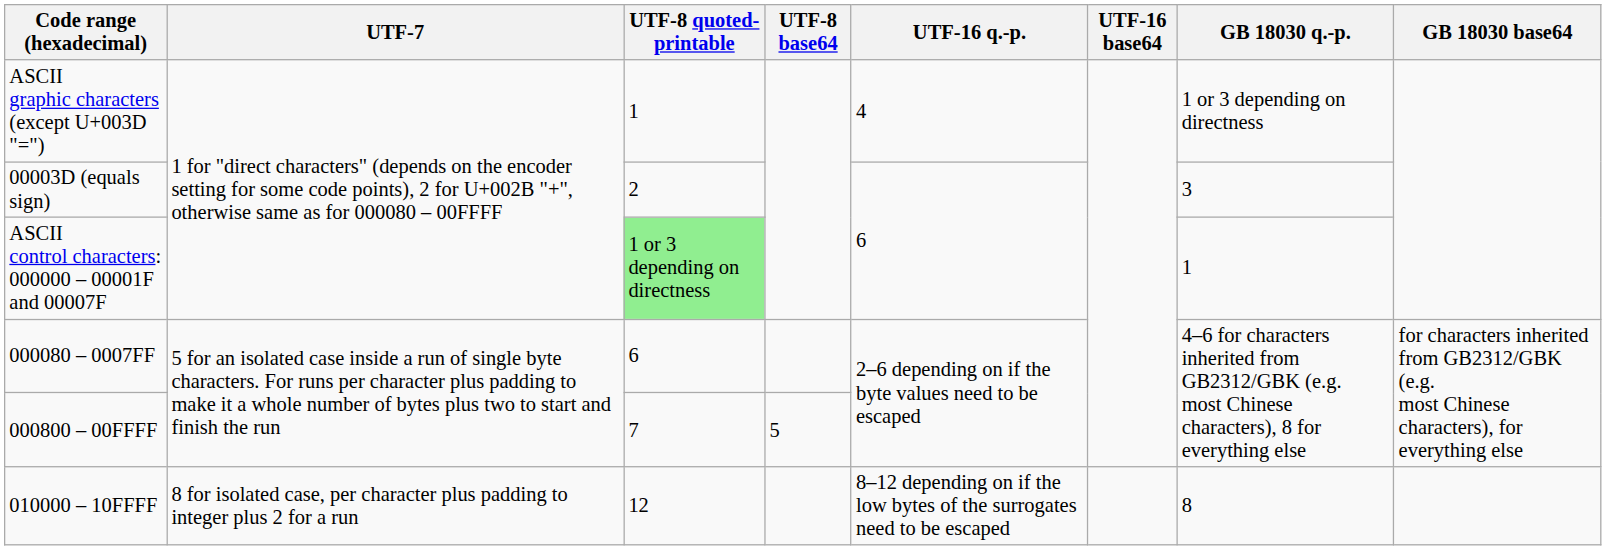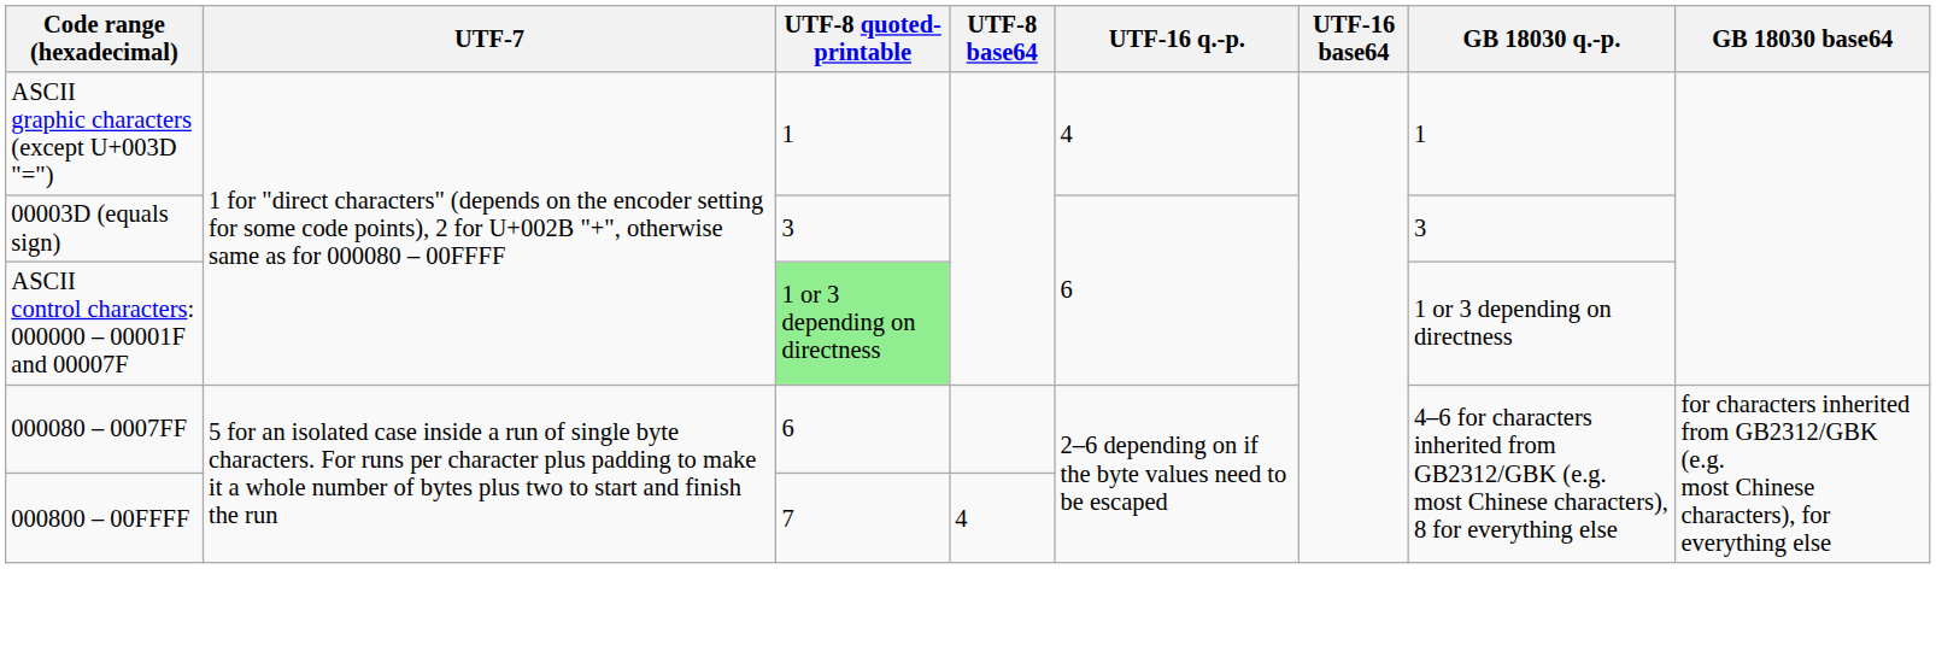 <table class="wikitable">
 <tr>
 <th>Code range (hexadecimal)</th>
 <th>UTF-7</th>
 <th>UTF-8 <a href='#'>quoted-<br>printable</a></th>
 <th>UTF-8 <a href='#'>base64</a></th>
 <th>UTF-16 q.-p.</th>
 <th>UTF-16 base64<br></th>
 <th>GB 18030 q.-p.</th>
 <th>GB 18030 base64</th>
 </tr>
 <tr>
 <td>ASCII<br><a href='#'>graphic characters</a><br>(except U+003D "=")</td>
 <td rowspan=3>1 for "direct characters" (depends on the encoder setting for some code points), 2 for U+002B "+", otherwise same as for 000080 – 00FFFF</td>
 <td>1</td>
 <td rowspan=3></td>
 <td>4</td>
 <td rowspan=5><br></td>
-<td>1 or 3 depending on directness</td>
+<td>1</td>
 <td rowspan=3></td>
 </tr>
 <tr>
 <td>00003D (equals sign)</td>
-<td>2</td>
+<td>3</td>
 <td rowspan=2>6<br></td>
 <td>3</td>
 </tr>
 <tr>
 <td>ASCII<br><a href='#'>control characters</a>:<br>000000 – 00001F<br>and 00007F</td>
 <td style="background: lightgreen;">1 or 3 depending on directness</td>
-<td>1</td>
+<td>1 or 3 depending on directness</td>
 </tr>
 <tr>
 <td>000080 – 0007FF</td>
 <td rowspan=2>5 for an isolated case inside a run of single byte characters. For runs  per character plus padding to make it a whole number of bytes plus two to start and finish the run</td>
 <td>6</td>
 <td></td>
 <td rowspan=2>2–6 depending on if the byte values need to be escaped<br></td>
 <td rowspan=2>4–6 for characters inherited from GB2312/GBK (e.g.<br>most Chinese characters), 8 for everything else</td>
 <td rowspan=2> for characters inherited from GB2312/GBK (e.g.<br>most Chinese characters),  for everything else</td>
 </tr>
 <tr>
 <td>000800 – 00FFFF</td>
 <td>7</td>
-<td>5</td>
-</tr>
-<tr>
-<td>010000 – 10FFFF</td>
-<td>8 for isolated case,  per character plus padding to integer plus 2 for a run</td>
-<td>12</td>
-<td></td>
-<td>8–12 depending on if the low bytes of the surrogates need to be escaped</td>
-<td></td>
-<td>8</td>
-<td></td>
+<td>4</td>
 </tr>
 </table>
